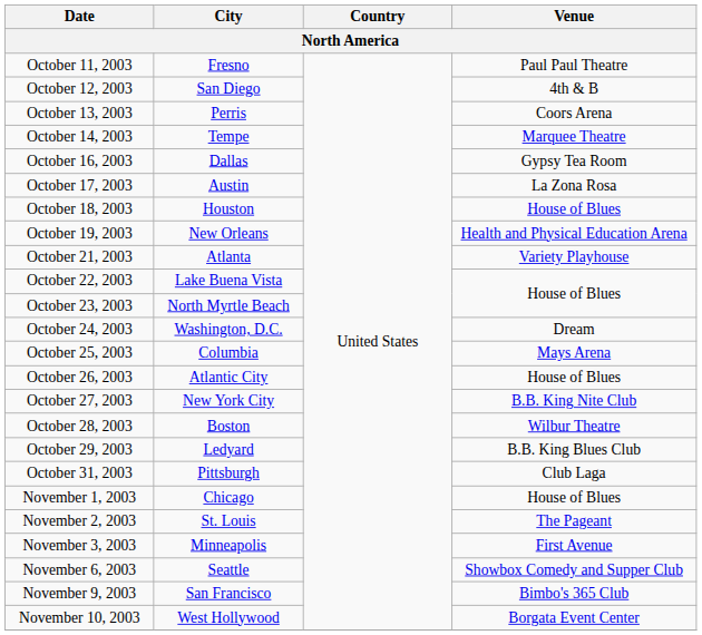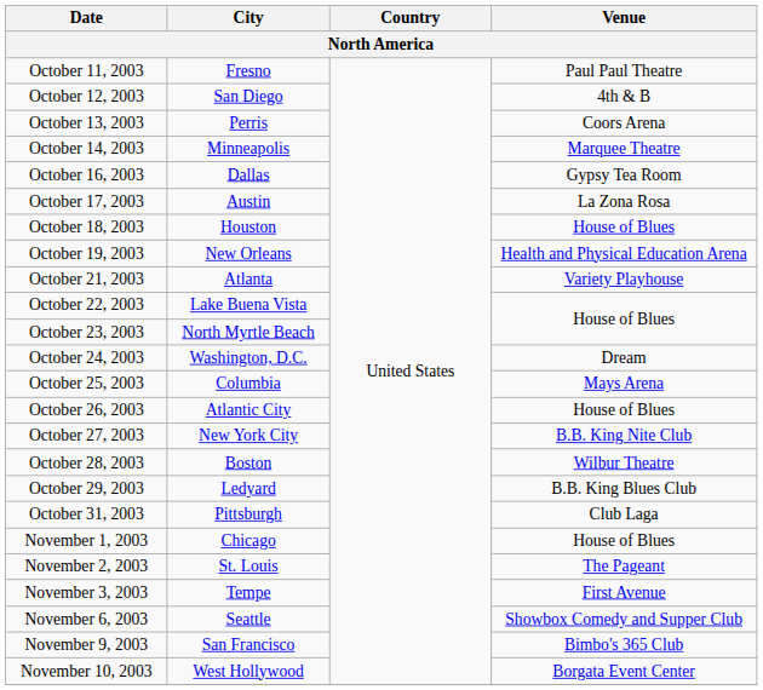 <table class="wikitable" style="text-align:center;">
 <tr>
 <th style="width:150px;">Date</th>
 <th style="width:150px;">City</th>
 <th style="width:150px;">Country</th>
 <th style="width:250px;">Venue</th>
 </tr>
 <tr>
 <th colspan="4">North America</th>
 </tr>
 <tr>
 <td>October 11, 2003</td>
 <td><a href='#'>Fresno</a></td>
 <td rowspan="24">United States</td>
 <td>Paul Paul Theatre</td>
 </tr>
 <tr>
 <td>October 12, 2003</td>
 <td><a href='#'>San Diego</a></td>
 <td>4th & B</td>
 </tr>
 <tr>
 <td>October 13, 2003</td>
 <td><a href='#'>Perris</a></td>
 <td>Coors Arena</td>
 </tr>
 <tr>
 <td>October 14, 2003</td>
-<td><a href='#'>Tempe</a></td>
+<td><a href='#'>Minneapolis</a></td>
 <td><a href='#'>Marquee Theatre</a></td>
 </tr>
 <tr>
 <td>October 16, 2003</td>
 <td><a href='#'>Dallas</a></td>
 <td>Gypsy Tea Room</td>
 </tr>
 <tr>
 <td>October 17, 2003</td>
 <td><a href='#'>Austin</a></td>
 <td>La Zona Rosa</td>
 </tr>
 <tr>
 <td>October 18, 2003</td>
 <td><a href='#'>Houston</a></td>
 <td><a href='#'>House of Blues</a></td>
 </tr>
 <tr>
 <td>October 19, 2003</td>
 <td><a href='#'>New Orleans</a></td>
 <td><a href='#'>Health and Physical Education Arena</a></td>
 </tr>
 <tr>
 <td>October 21, 2003</td>
 <td><a href='#'>Atlanta</a></td>
 <td><a href='#'>Variety Playhouse</a></td>
 </tr>
 <tr>
 <td>October 22, 2003</td>
 <td><a href='#'>Lake Buena Vista</a></td>
 <td rowspan="2">House of Blues</td>
 </tr>
 <tr>
 <td>October 23, 2003</td>
 <td><a href='#'>North Myrtle Beach</a></td>
 </tr>
 <tr>
 <td>October 24, 2003</td>
 <td><a href='#'>Washington, D.C.</a></td>
 <td>Dream</td>
 </tr>
 <tr>
 <td>October 25, 2003</td>
 <td><a href='#'>Columbia</a></td>
 <td><a href='#'>Mays Arena</a></td>
 </tr>
 <tr>
 <td>October 26, 2003</td>
 <td><a href='#'>Atlantic City</a></td>
 <td>House of Blues</td>
 </tr>
 <tr>
 <td>October 27, 2003</td>
 <td><a href='#'>New York City</a></td>
 <td><a href='#'>B.B. King Nite Club</a></td>
 </tr>
 <tr>
 <td>October 28, 2003</td>
 <td><a href='#'>Boston</a></td>
 <td><a href='#'>Wilbur Theatre</a></td>
 </tr>
 <tr>
 <td>October 29, 2003</td>
 <td><a href='#'>Ledyard</a></td>
 <td>B.B. King Blues Club</td>
 </tr>
 <tr>
 <td>October 31, 2003</td>
 <td><a href='#'>Pittsburgh</a></td>
 <td>Club Laga</td>
 </tr>
 <tr>
 <td>November 1, 2003</td>
 <td><a href='#'>Chicago</a></td>
 <td>House of Blues</td>
 </tr>
 <tr>
 <td>November 2, 2003</td>
 <td><a href='#'>St. Louis</a></td>
 <td><a href='#'>The Pageant</a></td>
 </tr>
 <tr>
 <td>November 3, 2003</td>
-<td><a href='#'>Minneapolis</a></td>
+<td><a href='#'>Tempe</a></td>
 <td><a href='#'>First Avenue</a></td>
 </tr>
 <tr>
 <td>November 6, 2003</td>
 <td><a href='#'>Seattle</a></td>
 <td><a href='#'>Showbox Comedy and Supper Club</a></td>
 </tr>
 <tr>
 <td>November 9, 2003</td>
 <td><a href='#'>San Francisco</a></td>
 <td><a href='#'>Bimbo's 365 Club</a></td>
 </tr>
 <tr>
 <td>November 10, 2003</td>
 <td><a href='#'>West Hollywood</a></td>
 <td><a href='#'>Borgata Event Center</a></td>
 </tr>
 <tr>
 </tr>
 </table>
